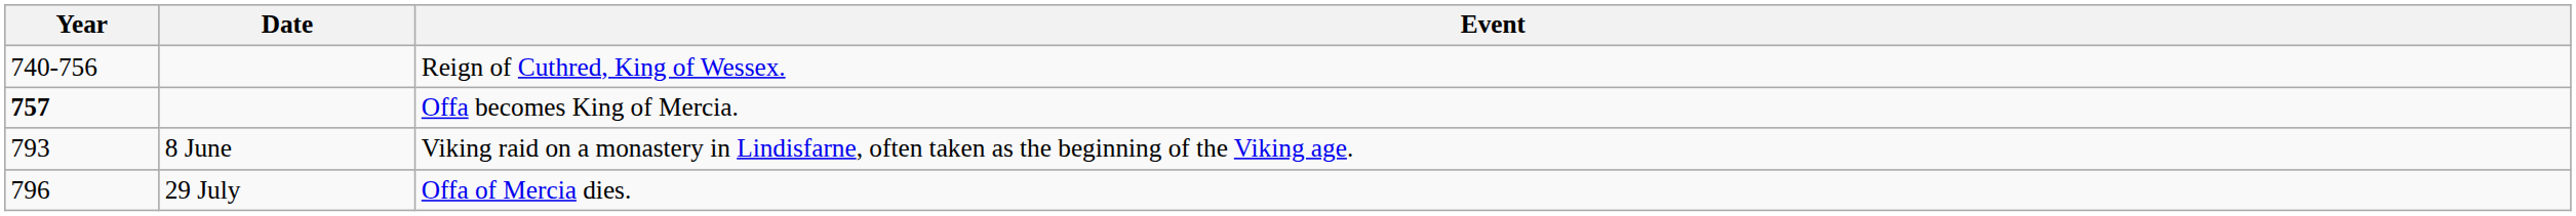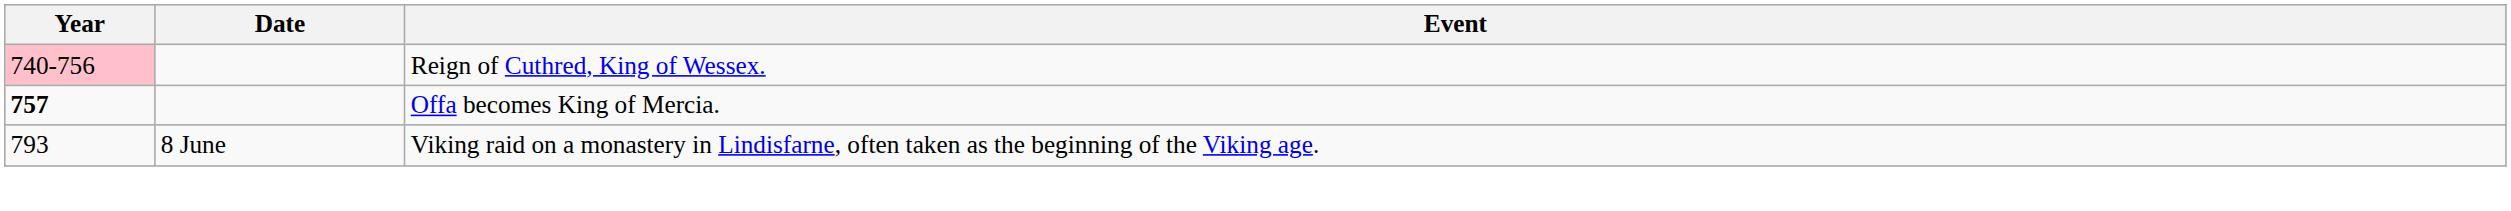 <table class="wikitable" width="100%">
 <tr>
 <th style="width:6%">Year</th>
 <th style="width:10%">Date</th>
 <th>Event</th>
 </tr>
 <tr>
-<td>740-756</td>
+<td style="background: pink;">740-756</td>
 <td></td>
 <td>Reign of <a href='#'>Cuthred, King of Wessex.</a></td>
 </tr>
 <tr>
 <td><strong>757</strong></td>
 <td></td>
 <td><a href='#'>Offa</a> becomes King of Mercia.</td>
 </tr>
 <tr>
 <td>793</td>
 <td>8 June</td>
 <td>Viking raid on a monastery in <a href='#'>Lindisfarne</a>, often taken as the beginning of the <a href='#'>Viking age</a>.</td>
 </tr>
-<tr>
-<td>796</td>
-<td>29 July</td>
-<td><a href='#'>Offa of Mercia</a> dies.</td>
-</tr>
 </table>
